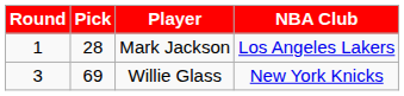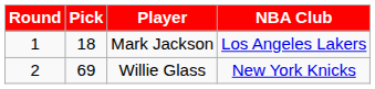 <table class="wikitable">
 <tr>
 <th style="background:red; color:#FFFFFF;">Round</th>
 <th style="background:red; color:#FFFFFF;">Pick</th>
 <th style="background:red; color:#FFFFFF;">Player</th>
 <th style="background:red; color:#FFFFFF;">NBA Club</th>
 </tr>
 <tr style="text-align:center;">
 <td>1</td>
-<td>28</td>
+<td>18</td>
 <td>Mark Jackson</td>
 <td><a href='#'>Los Angeles Lakers</a></td>
 </tr>
 <tr style="text-align:center;">
-<td>3</td>
+<td>2</td>
 <td>69</td>
 <td>Willie Glass</td>
 <td><a href='#'>New York Knicks</a></td>
 </tr>
 </table>
